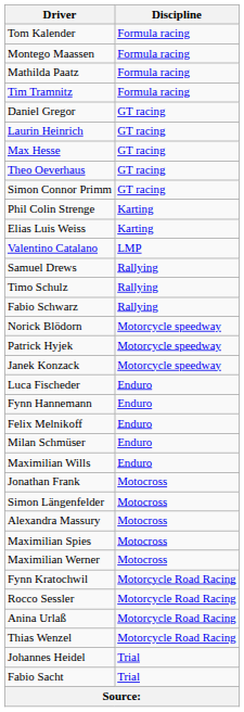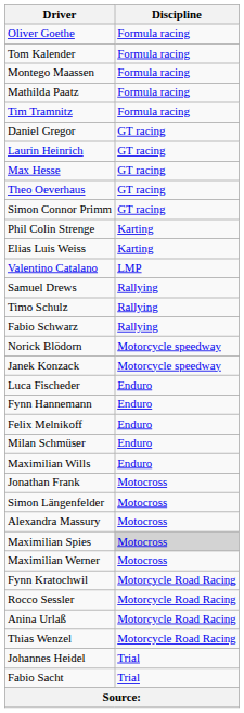 <table class="wikitable sortable" border="1" style="font-size: 85%;">
 <tr>
 <th>Driver</th>
 <th>Discipline</th>
+</tr>
+<tr>
+<td> <a href='#'>Oliver Goethe</a></td>
+<td><a href='#'>Formula racing</a></td>
 </tr>
 <tr>
 <td> Tom Kalender</td>
 <td><a href='#'>Formula racing</a></td>
 </tr>
 <tr>
 <td> Montego Maassen</td>
 <td><a href='#'>Formula racing</a></td>
 </tr>
 <tr>
 <td> Mathilda Paatz</td>
 <td><a href='#'>Formula racing</a></td>
 </tr>
 <tr>
 <td> <a href='#'>Tim Tramnitz</a></td>
 <td><a href='#'>Formula racing</a></td>
 </tr>
 <tr>
 <td> Daniel Gregor</td>
 <td><a href='#'>GT racing</a></td>
 </tr>
 <tr>
 <td> <a href='#'>Laurin Heinrich</a></td>
 <td><a href='#'>GT racing</a></td>
 </tr>
 <tr>
 <td> <a href='#'>Max Hesse</a></td>
 <td><a href='#'>GT racing</a></td>
 </tr>
 <tr>
 <td> <a href='#'>Theo Oeverhaus</a></td>
 <td><a href='#'>GT racing</a></td>
 </tr>
 <tr>
 <td> Simon Connor Primm</td>
 <td><a href='#'>GT racing</a></td>
 </tr>
 <tr>
 <td> Phil Colin Strenge</td>
 <td><a href='#'>Karting</a></td>
 </tr>
 <tr>
 <td> Elias Luis Weiss</td>
 <td><a href='#'>Karting</a></td>
 </tr>
 <tr>
 <td> <a href='#'>Valentino Catalano</a></td>
 <td><a href='#'>LMP</a></td>
 </tr>
 <tr>
 <td> Samuel Drews</td>
 <td><a href='#'>Rallying</a></td>
 </tr>
 <tr>
 <td> Timo Schulz</td>
 <td><a href='#'>Rallying</a></td>
 </tr>
 <tr>
 <td> Fabio Schwarz</td>
 <td><a href='#'>Rallying</a></td>
 </tr>
 <tr>
 <td> Norick Blödorn</td>
 <td><a href='#'>Motorcycle speedway</a></td>
 </tr>
 <tr>
-<td> Patrick Hyjek</td>
-<td><a href='#'>Motorcycle speedway</a></td>
-</tr>
-<tr>
 <td> Janek Konzack</td>
 <td><a href='#'>Motorcycle speedway</a></td>
 </tr>
 <tr>
 <td> Luca Fischeder</td>
 <td><a href='#'>Enduro</a></td>
 </tr>
 <tr>
 <td> Fynn Hannemann</td>
 <td><a href='#'>Enduro</a></td>
 </tr>
 <tr>
 <td> Felix Melnikoff</td>
 <td><a href='#'>Enduro</a></td>
 </tr>
 <tr>
 <td> Milan Schmüser</td>
 <td><a href='#'>Enduro</a></td>
 </tr>
 <tr>
 <td> Maximilian Wills</td>
 <td><a href='#'>Enduro</a></td>
 </tr>
 <tr>
 <td> Jonathan Frank</td>
 <td><a href='#'>Motocross</a></td>
 </tr>
 <tr>
 <td> Simon Längenfelder</td>
 <td><a href='#'>Motocross</a></td>
 </tr>
 <tr>
 <td> Alexandra Massury</td>
 <td><a href='#'>Motocross</a></td>
 </tr>
 <tr>
 <td> Maximilian Spies</td>
-<td><a href='#'>Motocross</a></td>
+<td style="background: lightgrey;"><a href='#'>Motocross</a></td>
 </tr>
 <tr>
 <td> Maximilian Werner</td>
 <td><a href='#'>Motocross</a></td>
 </tr>
 <tr>
 <td> Fynn Kratochwil</td>
 <td><a href='#'>Motorcycle Road Racing</a></td>
 </tr>
 <tr>
 <td> Rocco Sessler</td>
 <td><a href='#'>Motorcycle Road Racing</a></td>
 </tr>
 <tr>
 <td> Anina Urlaß</td>
 <td><a href='#'>Motorcycle Road Racing</a></td>
 </tr>
 <tr>
 <td> Thias Wenzel</td>
 <td><a href='#'>Motorcycle Road Racing</a></td>
 </tr>
 <tr>
 <td> Johannes Heidel</td>
 <td><a href='#'>Trial</a></td>
 </tr>
 <tr>
 <td> Fabio Sacht</td>
 <td><a href='#'>Trial</a></td>
 </tr>
 <tr>
 <th colspan="2">Source:</th>
 </tr>
 </table>
